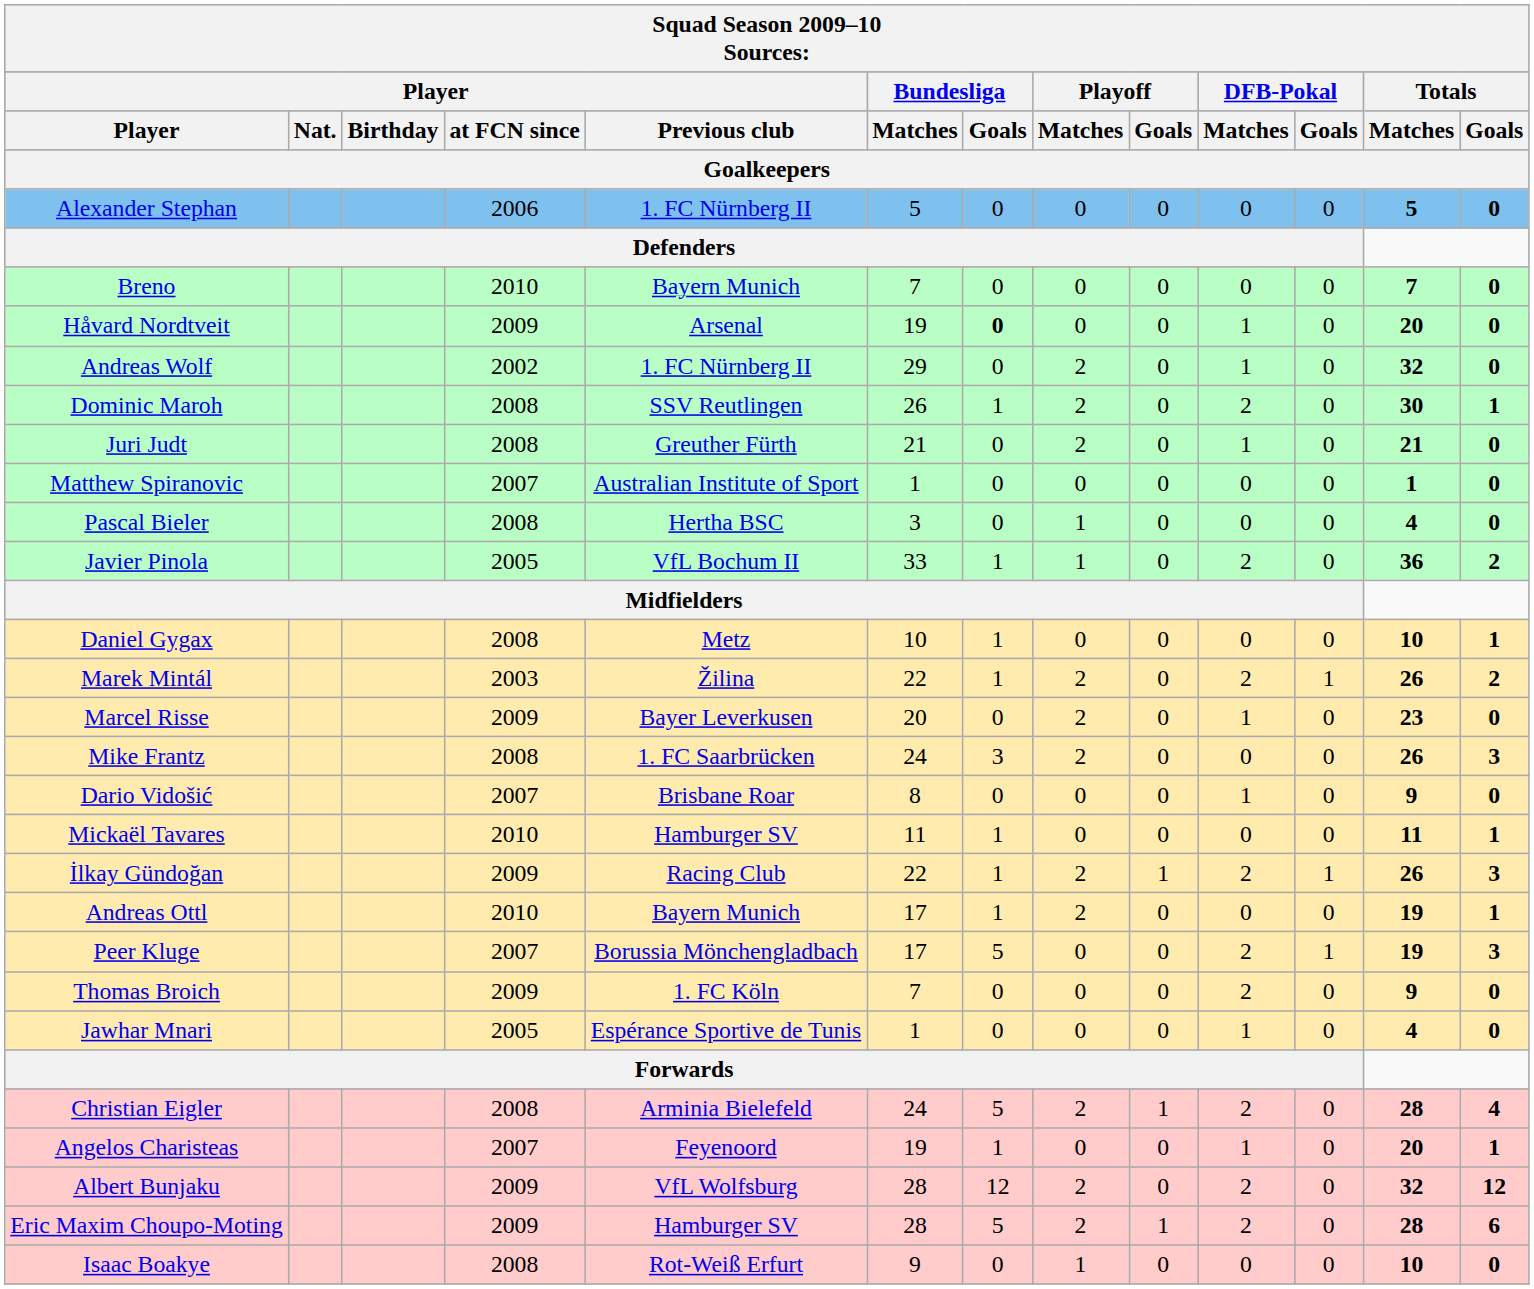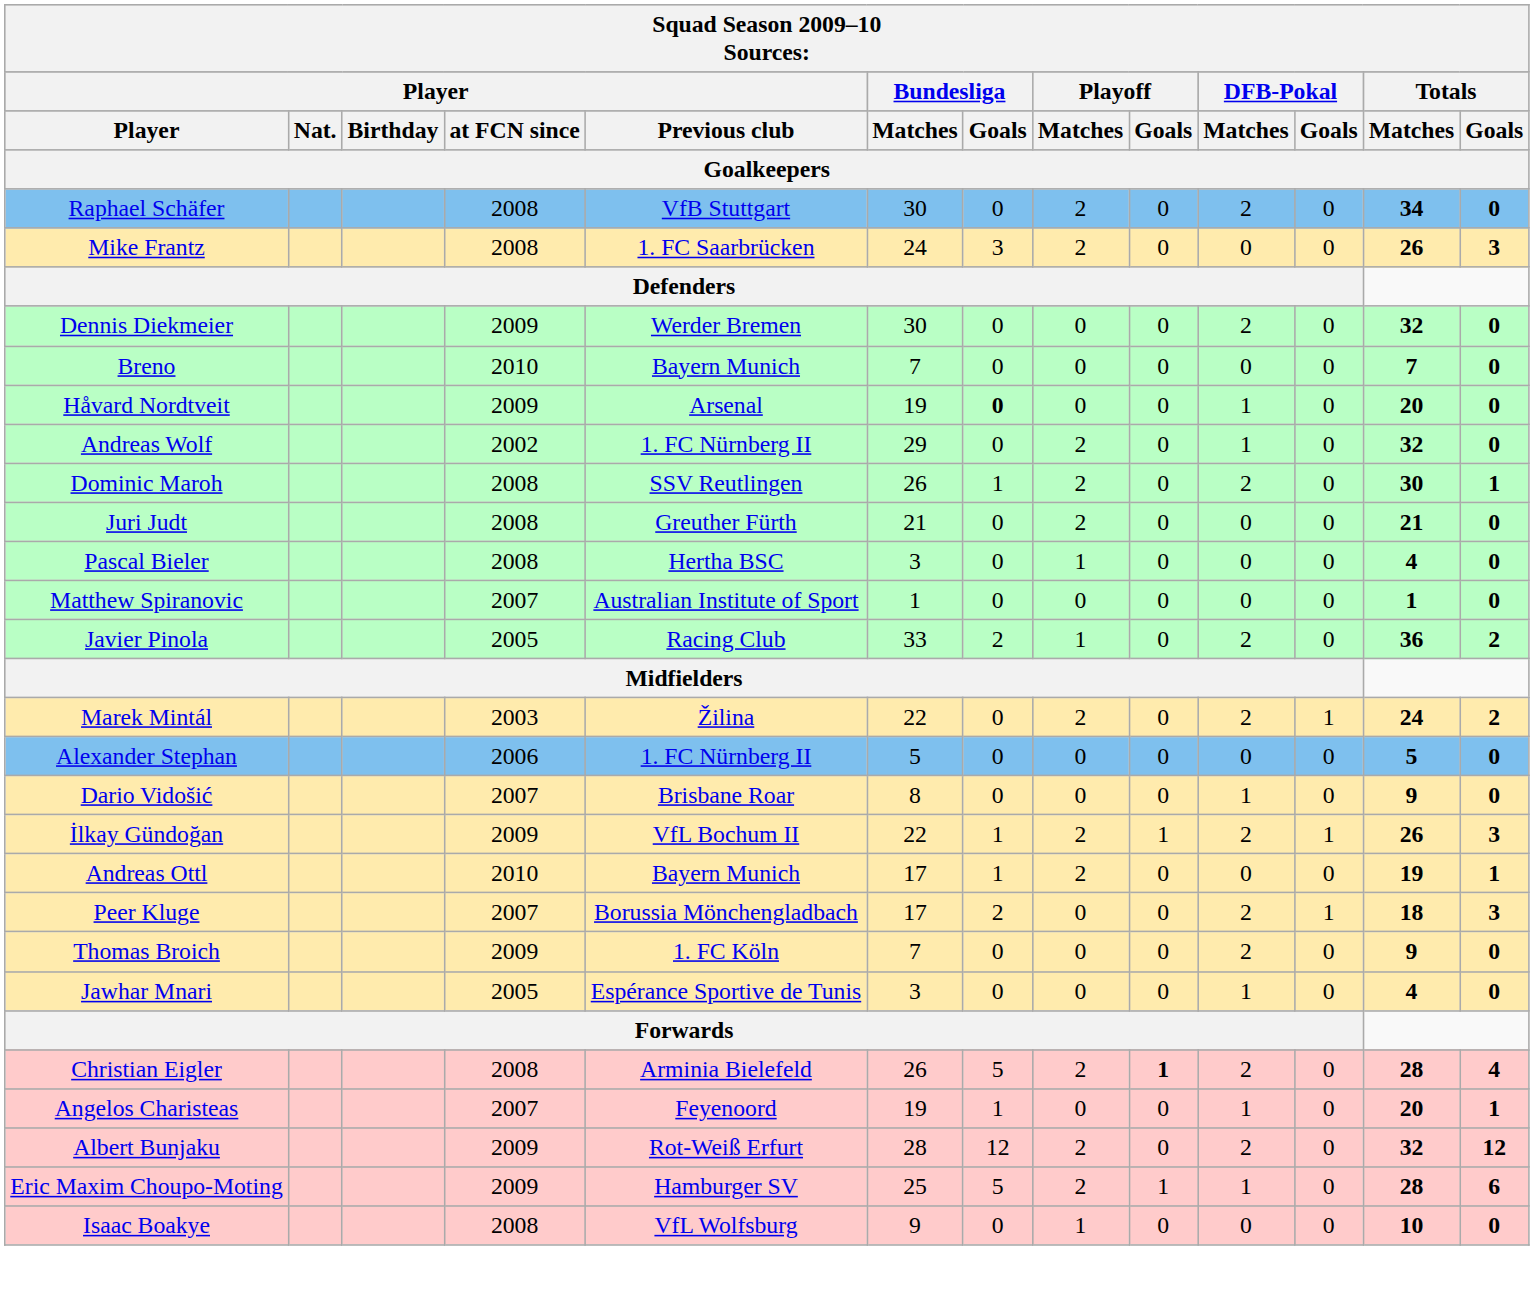 <table class="wikitable" style="font-size:95%">
 <tr style="text-align:center; background:#dcdcdc;">
 <th colspan="13">Squad Season 2009–10<br>Sources:</th>
 </tr>
 <tr style="text-align:center; background:#9c9c9c;">
 <th colspan="5">Player</th>
 <th colspan="2"><a href='#'>Bundesliga</a></th>
 <th colspan="2">Playoff</th>
 <th colspan="2"><a href='#'>DFB-Pokal</a></th>
 <th colspan="2">Totals</th>
 </tr>
 <tr style="text-align:center; background:#dcdcdc;">
 <th>Player</th>
 <th>Nat.</th>
 <th>Birthday</th>
 <th>at FCN since</th>
 <th>Previous club</th>
 <th>Matches</th>
 <th>Goals</th>
 <th>Matches</th>
 <th>Goals</th>
 <th>Matches</th>
 <th>Goals</th>
 <th>Matches</th>
 <th>Goals</th>
 </tr>
 <tr style="text-align:center; background:#dcdcdc;">
 <th colspan="13">Goalkeepers</th>
 </tr>
 <tr style="text-align:center; background:#7ec0ee;">
-<td><a href='#'>Alexander Stephan</a></td>
+<td><a href='#'>Raphael Schäfer</a></td>
 <td></td>
 <td></td>
-<td>2006</td>
-<td><a href='#'>1. FC Nürnberg II</a></td>
-<td>5</td>
+<td>2008</td>
+<td><a href='#'>VfB Stuttgart</a></td>
+<td>30</td>
+<td>0</td>
+<td>2</td>
+<td>0</td>
+<td>2</td>
+<td>0</td>
+<td><strong>34</strong></td>
+<td><strong>0</strong></td>
+</tr>
+<tr style="text-align:center; background:#ffebad;">
+<td><a href='#'>Mike Frantz</a></td>
+<td></td>
+<td></td>
+<td>2008</td>
+<td><a href='#'>1. FC Saarbrücken</a></td>
+<td>24</td>
+<td>3</td>
+<td>2</td>
 <td>0</td>
 <td>0</td>
 <td>0</td>
-<td>0</td>
-<td>0</td>
-<td><strong>5</strong></td>
-<td><strong>0</strong></td>
+<td><strong>26</strong></td>
+<td><strong>3</strong></td>
 </tr>
 <tr style="text-align:center; background:#dcdcdc;">
 <th colspan="11">Defenders</th>
+</tr>
+<tr style="text-align:center; background:#b9ffc5;">
+<td><a href='#'>Dennis Diekmeier</a></td>
+<td></td>
+<td></td>
+<td>2009</td>
+<td><a href='#'>Werder Bremen</a></td>
+<td>30</td>
+<td>0</td>
+<td>0</td>
+<td>0</td>
+<td>2</td>
+<td>0</td>
+<td><strong>32</strong></td>
+<td><strong>0</strong></td>
 </tr>
 <tr style="text-align:center; background:#b9ffc5;">
 <td><a href='#'>Breno</a></td>
 <td></td>
 <td></td>
 <td>2010</td>
 <td><a href='#'>Bayern Munich</a></td>
 <td>7</td>
 <td>0</td>
 <td>0</td>
 <td>0</td>
 <td>0</td>
 <td>0</td>
 <td><strong>7</strong></td>
 <td><strong>0</strong></td>
 </tr>
 <tr style="text-align:center; background:#b9ffc5;">
 <td><a href='#'>Håvard Nordtveit</a></td>
 <td></td>
 <td></td>
 <td>2009</td>
 <td><a href='#'>Arsenal</a></td>
 <td>19</td>
 <td><strong>0</strong></td>
 <td>0</td>
 <td>0</td>
 <td>1</td>
 <td>0</td>
 <td><strong>20</strong></td>
 <td><strong>0</strong></td>
 </tr>
 <tr style="text-align:center; background:#b9ffc5;">
 <td><a href='#'>Andreas Wolf</a></td>
 <td></td>
 <td></td>
 <td>2002</td>
 <td><a href='#'>1. FC Nürnberg II</a></td>
 <td>29</td>
 <td>0</td>
 <td>2</td>
 <td>0</td>
 <td>1</td>
 <td>0</td>
 <td><strong>32</strong></td>
 <td><strong>0</strong></td>
 </tr>
 <tr style="text-align:center; background:#b9ffc5;">
 <td><a href='#'>Dominic Maroh</a></td>
 <td></td>
 <td></td>
 <td>2008</td>
 <td><a href='#'>SSV Reutlingen</a></td>
 <td>26</td>
 <td>1</td>
 <td>2</td>
 <td>0</td>
 <td>2</td>
 <td>0</td>
 <td><strong>30</strong></td>
 <td><strong>1</strong></td>
 </tr>
 <tr style="text-align:center; background:#b9ffc5;">
 <td><a href='#'>Juri Judt</a></td>
 <td></td>
 <td></td>
 <td>2008</td>
 <td><a href='#'>Greuther Fürth</a></td>
 <td>21</td>
 <td>0</td>
 <td>2</td>
 <td>0</td>
+<td>0</td>
+<td>0</td>
+<td><strong>21</strong></td>
+<td><strong>0</strong></td>
+</tr>
+<tr style="text-align:center; background:#b9ffc5;">
+<td><a href='#'>Pascal Bieler</a></td>
+<td></td>
+<td></td>
+<td>2008</td>
+<td><a href='#'>Hertha BSC</a></td>
+<td>3</td>
+<td>0</td>
 <td>1</td>
 <td>0</td>
-<td><strong>21</strong></td>
+<td>0</td>
+<td>0</td>
+<td><strong>4</strong></td>
 <td><strong>0</strong></td>
 </tr>
 <tr style="text-align:center; background:#b9ffc5;">
 <td><a href='#'>Matthew Spiranovic</a></td>
 <td></td>
 <td></td>
 <td>2007</td>
 <td><a href='#'>Australian Institute of Sport</a></td>
 <td>1</td>
 <td>0</td>
 <td>0</td>
 <td>0</td>
 <td>0</td>
 <td>0</td>
 <td><strong>1</strong></td>
 <td><strong>0</strong></td>
 </tr>
 <tr style="text-align:center; background:#b9ffc5;">
-<td><a href='#'>Pascal Bieler</a></td>
-<td></td>
-<td></td>
-<td>2008</td>
-<td><a href='#'>Hertha BSC</a></td>
-<td>3</td>
-<td>0</td>
-<td>1</td>
-<td>0</td>
-<td>0</td>
-<td>0</td>
-<td><strong>4</strong></td>
-<td><strong>0</strong></td>
-</tr>
-<tr style="text-align:center; background:#b9ffc5;">
 <td><a href='#'>Javier Pinola</a></td>
 <td></td>
 <td></td>
 <td>2005</td>
-<td><a href='#'>VfL Bochum II</a></td>
+<td><a href='#'>Racing Club</a></td>
 <td>33</td>
-<td>1</td>
+<td>2</td>
 <td>1</td>
 <td>0</td>
 <td>2</td>
 <td>0</td>
 <td><strong>36</strong></td>
 <td><strong>2</strong></td>
 </tr>
 <tr style="text-align:center; background:#dcdcdc;">
 <th colspan="11">Midfielders</th>
 </tr>
 <tr style="text-align:center; background:#ffebad;">
-<td><a href='#'>Daniel Gygax</a></td>
-<td></td>
-<td></td>
-<td>2008</td>
-<td><a href='#'>Metz</a></td>
-<td>10</td>
-<td>1</td>
-<td>0</td>
-<td>0</td>
-<td>0</td>
-<td>0</td>
-<td><strong>10</strong></td>
-<td><strong>1</strong></td>
-</tr>
-<tr style="text-align:center; background:#ffebad;">
 <td><a href='#'>Marek Mintál</a></td>
 <td></td>
 <td></td>
 <td>2003</td>
 <td><a href='#'>Žilina</a></td>
 <td>22</td>
-<td>1</td>
+<td>0</td>
 <td>2</td>
 <td>0</td>
 <td>2</td>
 <td>1</td>
-<td><strong>26</strong></td>
+<td><strong>24</strong></td>
 <td><strong>2</strong></td>
 </tr>
-<tr style="text-align:center; background:#ffebad;">
-<td><a href='#'>Marcel Risse</a></td>
+<tr style="text-align:center; background:#7ec0ee;">
+<td><a href='#'>Alexander Stephan</a></td>
 <td></td>
 <td></td>
-<td>2009</td>
-<td><a href='#'>Bayer Leverkusen</a></td>
-<td>20</td>
-<td>0</td>
-<td>2</td>
-<td>0</td>
-<td>1</td>
-<td>0</td>
-<td><strong>23</strong></td>
-<td><strong>0</strong></td>
-</tr>
-<tr style="text-align:center; background:#ffebad;">
-<td><a href='#'>Mike Frantz</a></td>
-<td></td>
-<td></td>
-<td>2008</td>
-<td><a href='#'>1. FC Saarbrücken</a></td>
-<td>24</td>
-<td>3</td>
-<td>2</td>
+<td>2006</td>
+<td><a href='#'>1. FC Nürnberg II</a></td>
+<td>5</td>
 <td>0</td>
 <td>0</td>
 <td>0</td>
-<td><strong>26</strong></td>
-<td><strong>3</strong></td>
+<td>0</td>
+<td>0</td>
+<td><strong>5</strong></td>
+<td><strong>0</strong></td>
 </tr>
 <tr style="text-align:center; background:#ffebad;">
 <td><a href='#'>Dario Vidošić</a></td>
 <td></td>
 <td></td>
 <td>2007</td>
 <td><a href='#'>Brisbane Roar</a></td>
 <td>8</td>
 <td>0</td>
 <td>0</td>
 <td>0</td>
 <td>1</td>
 <td>0</td>
 <td><strong>9</strong></td>
 <td><strong>0</strong></td>
 </tr>
 <tr style="text-align:center; background:#ffebad;">
-<td><a href='#'>Mickaël Tavares</a></td>
-<td></td>
-<td></td>
-<td>2010</td>
-<td><a href='#'>Hamburger SV</a></td>
-<td>11</td>
-<td>1</td>
-<td>0</td>
-<td>0</td>
-<td>0</td>
-<td>0</td>
-<td><strong>11</strong></td>
-<td><strong>1</strong></td>
-</tr>
-<tr style="text-align:center; background:#ffebad;">
 <td><a href='#'>İlkay Gündoğan</a></td>
 <td></td>
 <td></td>
 <td>2009</td>
-<td><a href='#'>Racing Club</a></td>
+<td><a href='#'>VfL Bochum II</a></td>
 <td>22</td>
 <td>1</td>
 <td>2</td>
 <td>1</td>
 <td>2</td>
 <td>1</td>
 <td><strong>26</strong></td>
 <td><strong>3</strong></td>
 </tr>
 <tr style="text-align:center; background:#ffebad;">
 <td><a href='#'>Andreas Ottl</a></td>
 <td></td>
 <td></td>
 <td>2010</td>
 <td><a href='#'>Bayern Munich</a></td>
 <td>17</td>
 <td>1</td>
 <td>2</td>
 <td>0</td>
 <td>0</td>
 <td>0</td>
 <td><strong>19</strong></td>
 <td><strong>1</strong></td>
 </tr>
 <tr style="text-align:center; background:#ffebad;">
 <td><a href='#'>Peer Kluge</a></td>
 <td></td>
 <td></td>
 <td>2007</td>
 <td><a href='#'>Borussia Mönchengladbach</a></td>
 <td>17</td>
-<td>5</td>
+<td>2</td>
 <td>0</td>
 <td>0</td>
 <td>2</td>
 <td>1</td>
-<td><strong>19</strong></td>
+<td><strong>18</strong></td>
 <td><strong>3</strong></td>
 </tr>
 <tr style="text-align:center; background:#ffebad;">
 <td><a href='#'>Thomas Broich</a></td>
 <td></td>
 <td></td>
 <td>2009</td>
 <td><a href='#'>1. FC Köln</a></td>
 <td>7</td>
 <td>0</td>
 <td>0</td>
 <td>0</td>
 <td>2</td>
 <td>0</td>
 <td><strong>9</strong></td>
 <td><strong>0</strong></td>
 </tr>
 <tr style="text-align:center; background:#ffebad;">
 <td><a href='#'>Jawhar Mnari</a></td>
 <td></td>
 <td></td>
 <td>2005</td>
 <td><a href='#'>Espérance Sportive de Tunis</a></td>
-<td>1</td>
+<td>3</td>
 <td>0</td>
 <td>0</td>
 <td>0</td>
 <td>1</td>
 <td>0</td>
 <td><strong>4</strong></td>
 <td><strong>0</strong></td>
 </tr>
 <tr style="text-align:center; background:#dcdcdc;">
 <th colspan="11">Forwards</th>
 </tr>
 <tr style="text-align:center; background:#ffcbcb;">
 <td><a href='#'>Christian Eigler</a></td>
 <td></td>
 <td></td>
 <td>2008</td>
 <td><a href='#'>Arminia Bielefeld</a></td>
-<td>24</td>
+<td>26</td>
 <td>5</td>
 <td>2</td>
-<td>1</td>
+<td><strong>1</strong></td>
 <td>2</td>
 <td>0</td>
 <td><strong>28</strong></td>
 <td><strong>4</strong></td>
 </tr>
 <tr style="text-align:center; background:#ffcbcb;">
 <td><a href='#'>Angelos Charisteas</a></td>
 <td></td>
 <td></td>
 <td>2007</td>
 <td><a href='#'>Feyenoord</a></td>
 <td>19</td>
 <td>1</td>
 <td>0</td>
 <td>0</td>
 <td>1</td>
 <td>0</td>
 <td><strong>20</strong></td>
 <td><strong>1</strong></td>
 </tr>
 <tr style="text-align:center; background:#ffcbcb;">
 <td><a href='#'>Albert Bunjaku</a></td>
 <td></td>
 <td></td>
 <td>2009</td>
-<td><a href='#'>VfL Wolfsburg</a></td>
+<td><a href='#'>Rot-Weiß Erfurt</a></td>
 <td>28</td>
 <td>12</td>
 <td>2</td>
 <td>0</td>
 <td>2</td>
 <td>0</td>
 <td><strong>32</strong></td>
 <td><strong>12</strong></td>
 </tr>
 <tr style="text-align:center; background:#ffcbcb;">
 <td><a href='#'>Eric Maxim Choupo-Moting</a></td>
 <td></td>
 <td></td>
 <td>2009</td>
 <td><a href='#'>Hamburger SV</a></td>
-<td>28</td>
+<td>25</td>
 <td>5</td>
 <td>2</td>
 <td>1</td>
-<td>2</td>
+<td>1</td>
 <td>0</td>
 <td><strong>28</strong></td>
 <td><strong>6</strong></td>
 </tr>
 <tr style="text-align:center; background:#ffcbcb;">
 <td><a href='#'>Isaac Boakye</a></td>
 <td></td>
 <td></td>
 <td>2008</td>
-<td><a href='#'>Rot-Weiß Erfurt</a></td>
+<td><a href='#'>VfL Wolfsburg</a></td>
 <td>9</td>
 <td>0</td>
 <td>1</td>
 <td>0</td>
 <td>0</td>
 <td>0</td>
 <td><strong>10</strong></td>
 <td><strong>0</strong></td>
 </tr>
 </table>
